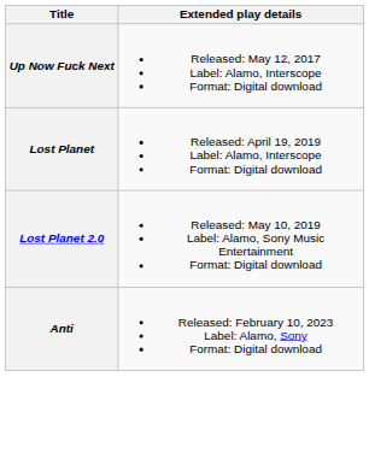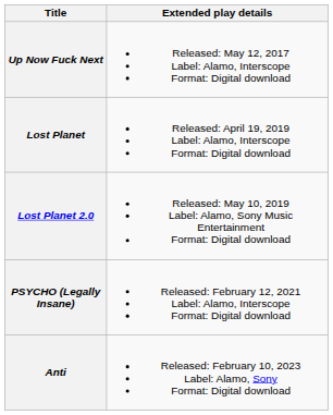 <table class="wikitable plainrowheaders" style="text-align:center;">
 <tr>
 <th scope="col" style="width:9em;">Title</th>
 <th scope="col" style="width:20em;">Extended play details</th>
 </tr>
 <tr>
 <th scope="row"><em>Up Now Fuck Next</em></th>
 <td><br><ul><li>Released: May 12, 2017</li><li>Label: Alamo, Interscope</li><li>Format: Digital download</li></ul></td>
 </tr>
 <tr>
 <th scope="row"><em>Lost Planet</em></th>
 <td><br><ul><li>Released: April 19, 2019</li><li>Label: Alamo, Interscope</li><li>Format: Digital download</li></ul></td>
 </tr>
 <tr>
 <th scope="row"><em><a href='#'>Lost Planet 2.0</a></em></th>
 <td><br><ul><li>Released: May 10, 2019</li><li>Label: Alamo, Sony Music Entertainment</li><li>Format: Digital download</li></ul></td>
 </tr>
 <tr>
+<th scope="row"><em>PSYCHO (Legally Insane)</em></th>
+<td><br><ul><li>Released: February 12, 2021</li><li>Label: Alamo, Interscope</li><li>Format: Digital download</li></ul></td>
+</tr>
+<tr>
 <th scope="row"><em>Anti</em></th>
 <td><br><ul><li>Released: February 10, 2023</li><li>Label: Alamo, <a href='#'>Sony</a></li><li>Format: Digital download</li></ul></td>
 </tr>
 </table>
